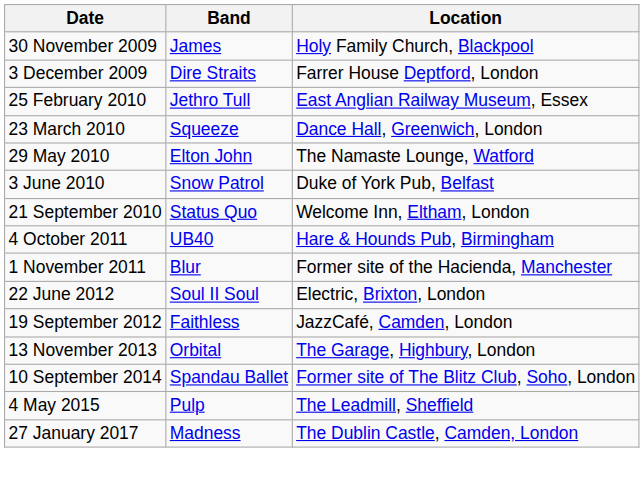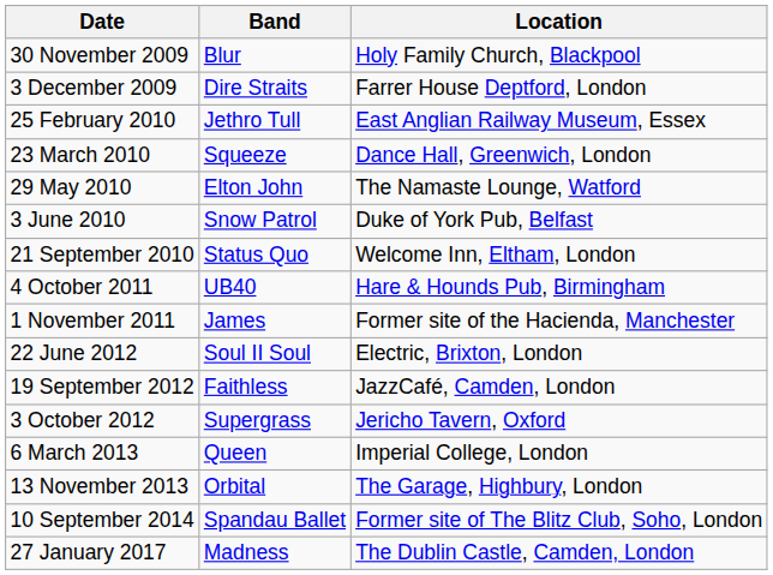 <table class="wikitable">
 <tr>
 <th>Date</th>
 <th>Band</th>
 <th>Location</th>
 </tr>
 <tr>
 <td>30 November 2009</td>
-<td><a href='#'>James</a></td>
+<td><a href='#'>Blur</a></td>
 <td><a href='#'>Holy</a> Family Church, <a href='#'>Blackpool</a></td>
 </tr>
 <tr>
 <td>3 December 2009</td>
 <td><a href='#'>Dire Straits</a></td>
 <td>Farrer House <a href='#'>Deptford</a>, London</td>
 </tr>
 <tr>
 <td>25 February 2010</td>
 <td><a href='#'>Jethro Tull</a></td>
 <td><a href='#'>East Anglian Railway Museum</a>, Essex</td>
 </tr>
 <tr>
 <td>23 March 2010</td>
 <td><a href='#'>Squeeze</a></td>
 <td><a href='#'>Dance Hall</a>, <a href='#'>Greenwich</a>, London</td>
 </tr>
 <tr>
 <td>29 May 2010</td>
 <td><a href='#'>Elton John</a></td>
 <td>The Namaste Lounge, <a href='#'>Watford</a></td>
 </tr>
 <tr>
 <td>3 June 2010</td>
 <td><a href='#'>Snow Patrol</a></td>
 <td>Duke of York Pub, <a href='#'>Belfast</a></td>
 </tr>
 <tr>
 <td>21 September 2010</td>
 <td><a href='#'>Status Quo</a></td>
 <td>Welcome Inn, <a href='#'>Eltham</a>, London</td>
 </tr>
 <tr>
 <td>4 October 2011</td>
 <td><a href='#'>UB40</a></td>
 <td><a href='#'>Hare & Hounds Pub</a>, <a href='#'>Birmingham</a></td>
 </tr>
 <tr>
 <td>1 November 2011</td>
-<td><a href='#'>Blur</a></td>
+<td><a href='#'>James</a></td>
 <td>Former site of the Hacienda, <a href='#'>Manchester</a></td>
 </tr>
 <tr>
 <td>22 June 2012</td>
 <td><a href='#'>Soul II Soul</a></td>
 <td>Electric, <a href='#'>Brixton</a>, London</td>
 </tr>
 <tr>
 <td>19 September 2012</td>
 <td><a href='#'>Faithless</a></td>
 <td>JazzCafé, <a href='#'>Camden</a>, London</td>
 </tr>
 <tr>
+<td>3 October 2012</td>
+<td><a href='#'>Supergrass</a></td>
+<td><a href='#'>Jericho Tavern</a>, <a href='#'>Oxford</a></td>
+</tr>
+<tr>
+<td>6 March 2013</td>
+<td><a href='#'>Queen</a></td>
+<td>Imperial College, London</td>
+</tr>
+<tr>
 <td>13 November 2013</td>
 <td><a href='#'>Orbital</a></td>
 <td><a href='#'>The Garage</a>, <a href='#'>Highbury</a>, London</td>
 </tr>
 <tr>
 <td>10 September 2014</td>
 <td><a href='#'>Spandau Ballet</a></td>
 <td><a href='#'>Former site of The Blitz Club</a>, <a href='#'>Soho</a>, London</td>
 </tr>
 <tr>
-<td>4 May 2015</td>
-<td><a href='#'>Pulp</a></td>
-<td><a href='#'>The Leadmill</a>, <a href='#'>Sheffield</a></td>
-</tr>
-<tr>
 <td>27 January 2017</td>
 <td><a href='#'>Madness</a></td>
 <td><a href='#'>The Dublin Castle</a>, <a href='#'>Camden, London</a></td>
 </tr>
 </table>
